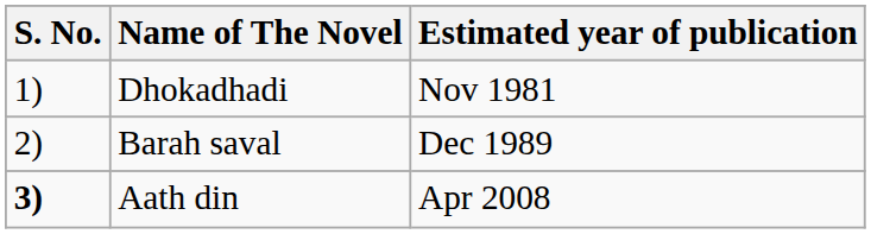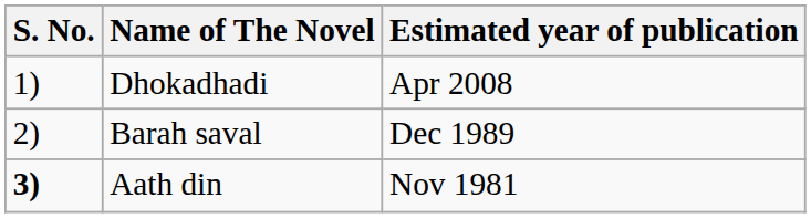 <table class="wikitable">
 <tr>
 <th>S. No.</th>
 <th>Name of The Novel</th>
 <th>Estimated year of publication</th>
 </tr>
 <tr>
 <td>1)</td>
 <td>Dhokadhadi</td>
-<td>Nov 1981</td>
+<td>Apr 2008</td>
 </tr>
 <tr>
 <td>2)</td>
 <td>Barah saval</td>
 <td>Dec 1989</td>
 </tr>
 <tr>
 <td><strong>3)</strong></td>
 <td>Aath din</td>
-<td>Apr 2008</td>
+<td>Nov 1981</td>
 </tr>
 </table>
